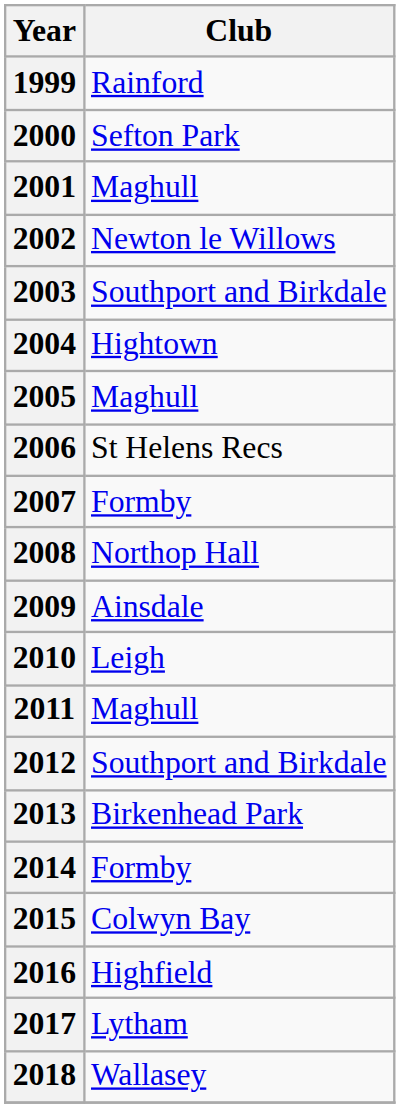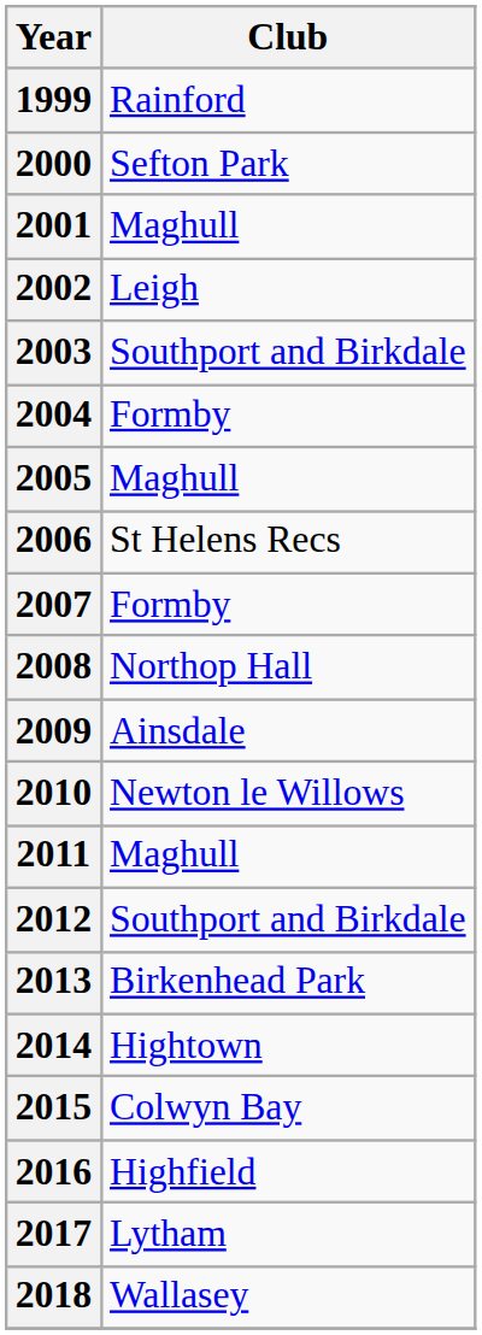 <table class="wikitable" style="font-size:85%">
 <tr>
 <th>Year</th>
 <th>Club</th>
 </tr>
 <tr>
 <th scope="row">1999</th>
 <td><a href='#'>Rainford</a></td>
 </tr>
 <tr>
 <th scope="row">2000</th>
 <td><a href='#'>Sefton Park</a></td>
 </tr>
 <tr>
 <th scope="row">2001</th>
 <td><a href='#'>Maghull</a></td>
 </tr>
 <tr>
 <th scope="row">2002</th>
-<td><a href='#'>Newton le Willows</a></td>
+<td><a href='#'>Leigh</a></td>
 </tr>
 <tr>
 <th scope="row">2003</th>
 <td><a href='#'>Southport and Birkdale</a></td>
 </tr>
 <tr>
 <th scope="row">2004</th>
-<td><a href='#'>Hightown</a></td>
+<td><a href='#'>Formby</a></td>
 </tr>
 <tr>
 <th scope="row">2005</th>
 <td><a href='#'>Maghull</a></td>
 </tr>
 <tr>
 <th scope="row">2006</th>
 <td>St Helens Recs</td>
 </tr>
 <tr>
 <th scope="row">2007</th>
 <td><a href='#'>Formby</a></td>
 </tr>
 <tr>
 <th scope="row">2008</th>
 <td><a href='#'>Northop Hall</a></td>
 </tr>
 <tr>
 <th scope="row">2009</th>
 <td><a href='#'>Ainsdale</a></td>
 </tr>
 <tr>
 <th scope="row">2010</th>
-<td><a href='#'>Leigh</a></td>
+<td><a href='#'>Newton le Willows</a></td>
 </tr>
 <tr>
 <th scope="row">2011</th>
 <td><a href='#'>Maghull</a></td>
 </tr>
 <tr>
 <th scope="row">2012</th>
 <td><a href='#'>Southport and Birkdale</a></td>
 </tr>
 <tr>
 <th scope="row">2013</th>
 <td><a href='#'>Birkenhead Park</a></td>
 </tr>
 <tr>
 <th scope="row">2014</th>
-<td><a href='#'>Formby</a></td>
+<td><a href='#'>Hightown</a></td>
 </tr>
 <tr>
 <th scope="row">2015</th>
 <td><a href='#'>Colwyn Bay</a></td>
 </tr>
 <tr>
 <th scope="row">2016</th>
 <td><a href='#'>Highfield</a></td>
 </tr>
 <tr>
 <th scope="row">2017</th>
 <td><a href='#'>Lytham</a></td>
 </tr>
 <tr>
 <th scope="row">2018</th>
 <td><a href='#'>Wallasey</a></td>
 </tr>
 <tr>
 </tr>
 </table>
